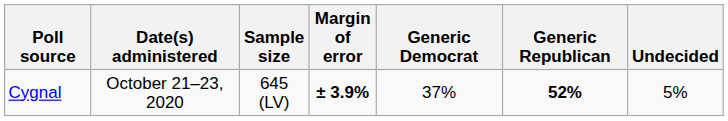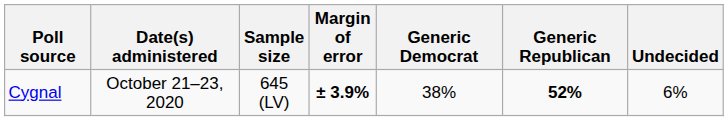 <table class="wikitable" style="font-size:90%;text-align:center;">
 <tr valign=bottom>
 <th>Poll source</th>
 <th>Date(s)<br>administered</th>
 <th>Sample<br>size</th>
 <th>Margin<br>of error</th>
 <th style="width:100px;">Generic<br>Democrat</th>
 <th style="width:100px;">Generic<br>Republican</th>
 <th>Undecided</th>
 </tr>
 <tr>
 <td style="text-align:left;"><a href='#'>Cygnal</a></td>
 <td>October 21–23, 2020</td>
 <td>645 (LV)</td>
 <td><strong>± 3.9%</strong></td>
-<td>37%</td>
+<td>38%</td>
 <td><strong>52%</strong></td>
-<td>5%</td>
+<td>6%</td>
 </tr>
 </table>
